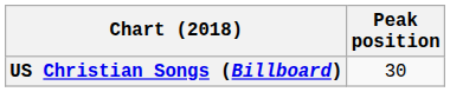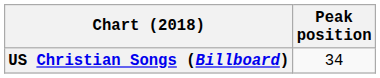 <table class="wikitable plainrowheaders" style="text-align:center">
 <tr>
 <th scope="col">Chart (2018)</th>
 <th scope="col">Peak<br>position</th>
 </tr>
 <tr>
 <th scope="row">US <a href='#'>Christian Songs</a> (<em><a href='#'>Billboard</a></em>)</th>
-<td>30</td>
+<td>34</td>
 </tr>
 </table>
